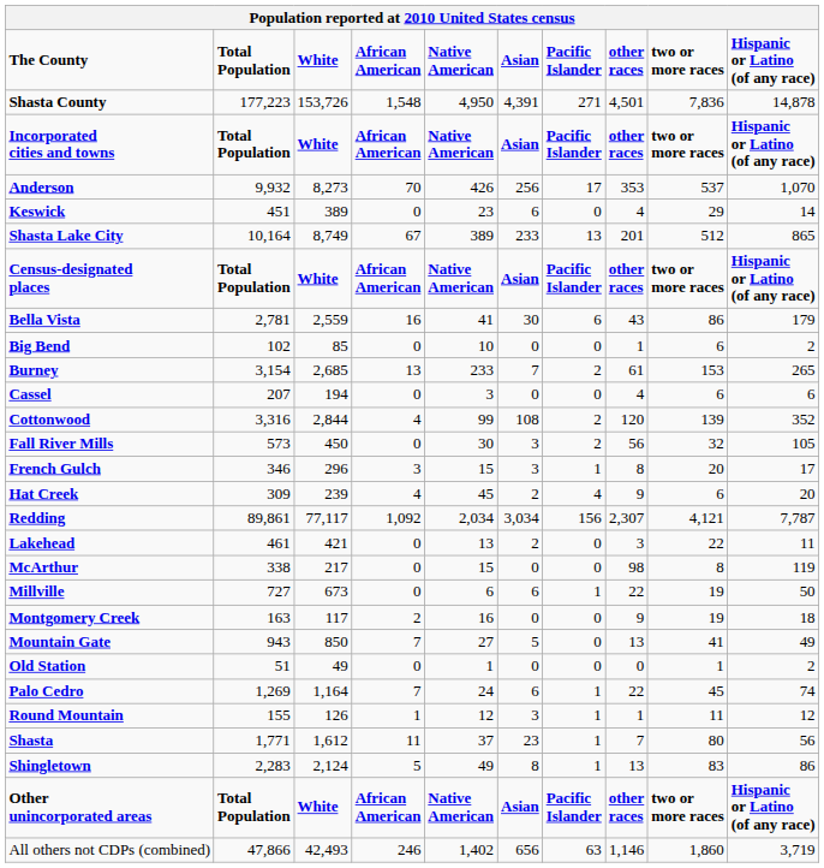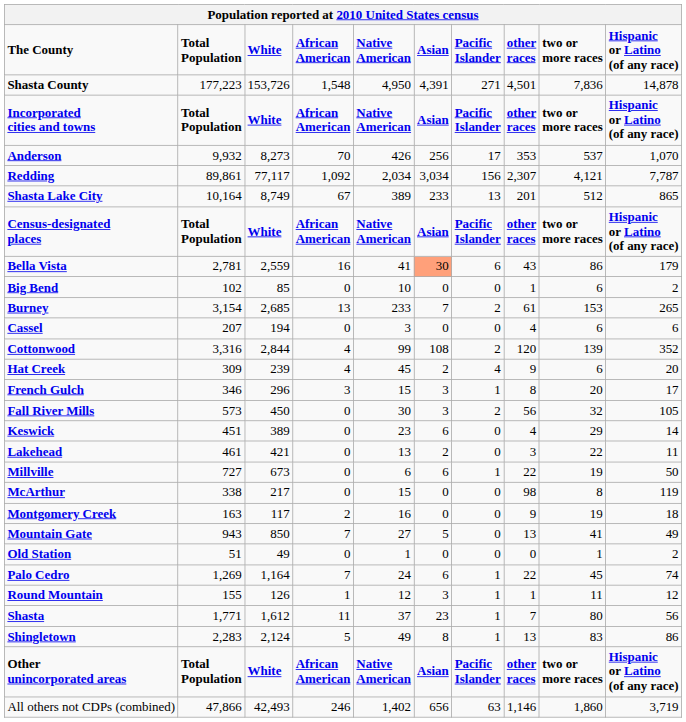 <table class="wikitable collapsible collapsed">
 <tr>
 <th colspan=10>Population reported at <a href='#'>2010 United States census</a></th>
 </tr>
 <tr>
 <td><div><strong>The County</strong></div></td>
 <td><div><strong>Total<br>Population</strong></div></td>
 <td><div><strong><a href='#'>White</a></strong></div></td>
 <td><div><strong><a href='#'>African<br>American</a></strong></div></td>
 <td><div><strong><a href='#'>Native<br>American</a></strong></div></td>
 <td><div><strong><a href='#'>Asian</a></strong></div></td>
 <td><div><strong><a href='#'>Pacific<br>Islander</a></strong></div></td>
 <td><div><strong><a href='#'>other<br>races</a></strong></div></td>
 <td><div><strong>two or<br>more races</strong></div></td>
 <td><div><strong><a href='#'>Hispanic</a><br>or <a href='#'>Latino</a><br>(of any race)</strong></div></td>
 </tr>
 <tr>
 <td><strong> Shasta County</strong></td>
 <td align="right">177,223</td>
 <td align="right">153,726</td>
 <td align="right">1,548</td>
 <td align="right">4,950</td>
 <td align="right">4,391</td>
 <td align="right">271</td>
 <td align="right">4,501</td>
 <td align="right">7,836</td>
 <td align="right">14,878</td>
 </tr>
 <tr>
 <td><div><strong><a href='#'>Incorporated<br>cities and towns</a></strong></div></td>
 <td><div><strong>Total<br>Population</strong></div></td>
 <td><div><strong><a href='#'>White</a></strong></div></td>
 <td><div><strong><a href='#'>African<br>American</a></strong></div></td>
 <td><div><strong><a href='#'>Native<br>American</a></strong></div></td>
 <td><div><strong><a href='#'>Asian</a></strong></div></td>
 <td><div><strong><a href='#'>Pacific<br>Islander</a></strong></div></td>
 <td><div><strong><a href='#'>other<br>races</a></strong></div></td>
 <td><div><strong>two or<br>more races</strong></div></td>
 <td><div><strong><a href='#'>Hispanic</a><br>or <a href='#'>Latino</a><br>(of any race)</strong></div></td>
 </tr>
 <tr>
 <td><strong><a href='#'>Anderson</a></strong></td>
 <td align="right">9,932</td>
 <td align="right">8,273</td>
 <td align="right">70</td>
 <td align="right">426</td>
 <td align="right">256</td>
 <td align="right">17</td>
 <td align="right">353</td>
 <td align="right">537</td>
 <td align="right">1,070</td>
 </tr>
 <tr>
-<td><strong><a href='#'>Keswick</a></strong></td>
-<td align="right">451</td>
-<td align="right">389</td>
-<td align="right">0</td>
-<td align="right">23</td>
-<td align="right">6</td>
-<td align="right">0</td>
-<td align="right">4</td>
-<td align="right">29</td>
-<td align="right">14</td>
+<td><strong><a href='#'>Redding</a></strong></td>
+<td align="right">89,861</td>
+<td align="right">77,117</td>
+<td align="right">1,092</td>
+<td align="right">2,034</td>
+<td align="right">3,034</td>
+<td align="right">156</td>
+<td align="right">2,307</td>
+<td align="right">4,121</td>
+<td align="right">7,787</td>
 </tr>
 <tr>
 <td><strong><a href='#'>Shasta Lake City</a></strong></td>
 <td align="right">10,164</td>
 <td align="right">8,749</td>
 <td align="right">67</td>
 <td align="right">389</td>
 <td align="right">233</td>
 <td align="right">13</td>
 <td align="right">201</td>
 <td align="right">512</td>
 <td align="right">865</td>
 </tr>
 <tr>
 <td><div><strong><a href='#'>Census-designated<br>places</a></strong></div></td>
 <td><div><strong>Total<br>Population</strong></div></td>
 <td><div><strong><a href='#'>White</a></strong></div></td>
 <td><div><strong><a href='#'>African<br>American</a></strong></div></td>
 <td><div><strong><a href='#'>Native<br>American</a></strong></div></td>
 <td><div><strong><a href='#'>Asian</a></strong></div></td>
 <td><div><strong><a href='#'>Pacific<br>Islander</a></strong></div></td>
 <td><div><strong><a href='#'>other<br>races</a></strong></div></td>
 <td><div><strong>two or<br>more races</strong></div></td>
 <td><div><strong><a href='#'>Hispanic</a><br>or <a href='#'>Latino</a><br>(of any race)</strong></div></td>
 </tr>
 <tr>
 <td><strong><a href='#'>Bella Vista</a></strong></td>
 <td align="right">2,781</td>
 <td align="right">2,559</td>
 <td align="right">16</td>
 <td align="right">41</td>
-<td align="right">30</td>
+<td align="right" style="background: lightsalmon;">30</td>
 <td align="right">6</td>
 <td align="right">43</td>
 <td align="right">86</td>
 <td align="right">179</td>
 </tr>
 <tr>
 <td><strong><a href='#'>Big Bend</a></strong></td>
 <td align="right">102</td>
 <td align="right">85</td>
 <td align="right">0</td>
 <td align="right">10</td>
 <td align="right">0</td>
 <td align="right">0</td>
 <td align="right">1</td>
 <td align="right">6</td>
 <td align="right">2</td>
 </tr>
 <tr>
 <td><strong><a href='#'>Burney</a></strong></td>
 <td align="right">3,154</td>
 <td align="right">2,685</td>
 <td align="right">13</td>
 <td align="right">233</td>
 <td align="right">7</td>
 <td align="right">2</td>
 <td align="right">61</td>
 <td align="right">153</td>
 <td align="right">265</td>
 </tr>
 <tr>
 <td><strong><a href='#'>Cassel</a></strong></td>
 <td align="right">207</td>
 <td align="right">194</td>
 <td align="right">0</td>
 <td align="right">3</td>
 <td align="right">0</td>
 <td align="right">0</td>
 <td align="right">4</td>
 <td align="right">6</td>
 <td align="right">6</td>
 </tr>
 <tr>
 <td><strong><a href='#'>Cottonwood</a></strong></td>
 <td align="right">3,316</td>
 <td align="right">2,844</td>
 <td align="right">4</td>
 <td align="right">99</td>
 <td align="right">108</td>
 <td align="right">2</td>
 <td align="right">120</td>
 <td align="right">139</td>
 <td align="right">352</td>
 </tr>
 <tr>
-<td><strong><a href='#'>Fall River Mills</a></strong></td>
-<td align="right">573</td>
-<td align="right">450</td>
-<td align="right">0</td>
-<td align="right">30</td>
-<td align="right">3</td>
+<td><strong><a href='#'>Hat Creek</a></strong></td>
+<td align="right">309</td>
+<td align="right">239</td>
+<td align="right">4</td>
+<td align="right">45</td>
 <td align="right">2</td>
-<td align="right">56</td>
-<td align="right">32</td>
-<td align="right">105</td>
+<td align="right">4</td>
+<td align="right">9</td>
+<td align="right">6</td>
+<td align="right">20</td>
 </tr>
 <tr>
 <td><strong><a href='#'>French Gulch</a></strong></td>
 <td align="right">346</td>
 <td align="right">296</td>
 <td align="right">3</td>
 <td align="right">15</td>
 <td align="right">3</td>
 <td align="right">1</td>
 <td align="right">8</td>
 <td align="right">20</td>
 <td align="right">17</td>
 </tr>
 <tr>
-<td><strong><a href='#'>Hat Creek</a></strong></td>
-<td align="right">309</td>
-<td align="right">239</td>
-<td align="right">4</td>
-<td align="right">45</td>
+<td><strong><a href='#'>Fall River Mills</a></strong></td>
+<td align="right">573</td>
+<td align="right">450</td>
+<td align="right">0</td>
+<td align="right">30</td>
+<td align="right">3</td>
 <td align="right">2</td>
-<td align="right">4</td>
-<td align="right">9</td>
-<td align="right">6</td>
-<td align="right">20</td>
+<td align="right">56</td>
+<td align="right">32</td>
+<td align="right">105</td>
 </tr>
 <tr>
-<td><strong><a href='#'>Redding</a></strong></td>
-<td align="right">89,861</td>
-<td align="right">77,117</td>
-<td align="right">1,092</td>
-<td align="right">2,034</td>
-<td align="right">3,034</td>
-<td align="right">156</td>
-<td align="right">2,307</td>
-<td align="right">4,121</td>
-<td align="right">7,787</td>
+<td><strong><a href='#'>Keswick</a></strong></td>
+<td align="right">451</td>
+<td align="right">389</td>
+<td align="right">0</td>
+<td align="right">23</td>
+<td align="right">6</td>
+<td align="right">0</td>
+<td align="right">4</td>
+<td align="right">29</td>
+<td align="right">14</td>
 </tr>
 <tr>
 <td><strong><a href='#'>Lakehead</a></strong></td>
 <td align="right">461</td>
 <td align="right">421</td>
 <td align="right">0</td>
 <td align="right">13</td>
 <td align="right">2</td>
 <td align="right">0</td>
 <td align="right">3</td>
 <td align="right">22</td>
 <td align="right">11</td>
 </tr>
 <tr>
+<td><strong><a href='#'>Millville</a></strong></td>
+<td align="right">727</td>
+<td align="right">673</td>
+<td align="right">0</td>
+<td align="right">6</td>
+<td align="right">6</td>
+<td align="right">1</td>
+<td align="right">22</td>
+<td align="right">19</td>
+<td align="right">50</td>
+</tr>
+<tr>
 <td><strong><a href='#'>McArthur</a></strong></td>
 <td align="right">338</td>
 <td align="right">217</td>
 <td align="right">0</td>
 <td align="right">15</td>
 <td align="right">0</td>
 <td align="right">0</td>
 <td align="right">98</td>
 <td align="right">8</td>
 <td align="right">119</td>
-</tr>
-<tr>
-<td><strong><a href='#'>Millville</a></strong></td>
-<td align="right">727</td>
-<td align="right">673</td>
-<td align="right">0</td>
-<td align="right">6</td>
-<td align="right">6</td>
-<td align="right">1</td>
-<td align="right">22</td>
-<td align="right">19</td>
-<td align="right">50</td>
 </tr>
 <tr>
 <td><strong><a href='#'>Montgomery Creek</a></strong></td>
 <td align="right">163</td>
 <td align="right">117</td>
 <td align="right">2</td>
 <td align="right">16</td>
 <td align="right">0</td>
 <td align="right">0</td>
 <td align="right">9</td>
 <td align="right">19</td>
 <td align="right">18</td>
 </tr>
 <tr>
 <td><strong><a href='#'>Mountain Gate</a></strong></td>
 <td align="right">943</td>
 <td align="right">850</td>
 <td align="right">7</td>
 <td align="right">27</td>
 <td align="right">5</td>
 <td align="right">0</td>
 <td align="right">13</td>
 <td align="right">41</td>
 <td align="right">49</td>
 </tr>
 <tr>
 <td><strong><a href='#'>Old Station</a></strong></td>
 <td align="right">51</td>
 <td align="right">49</td>
 <td align="right">0</td>
 <td align="right">1</td>
 <td align="right">0</td>
 <td align="right">0</td>
 <td align="right">0</td>
 <td align="right">1</td>
 <td align="right">2</td>
 </tr>
 <tr>
 <td><strong><a href='#'>Palo Cedro</a></strong></td>
 <td align="right">1,269</td>
 <td align="right">1,164</td>
 <td align="right">7</td>
 <td align="right">24</td>
 <td align="right">6</td>
 <td align="right">1</td>
 <td align="right">22</td>
 <td align="right">45</td>
 <td align="right">74</td>
 </tr>
 <tr>
 <td><strong><a href='#'>Round Mountain</a></strong></td>
 <td align="right">155</td>
 <td align="right">126</td>
 <td align="right">1</td>
 <td align="right">12</td>
 <td align="right">3</td>
 <td align="right">1</td>
 <td align="right">1</td>
 <td align="right">11</td>
 <td align="right">12</td>
 </tr>
 <tr>
 <td><strong><a href='#'>Shasta</a></strong></td>
 <td align="right">1,771</td>
 <td align="right">1,612</td>
 <td align="right">11</td>
 <td align="right">37</td>
 <td align="right">23</td>
 <td align="right">1</td>
 <td align="right">7</td>
 <td align="right">80</td>
 <td align="right">56</td>
 </tr>
 <tr>
 <td><strong><a href='#'>Shingletown</a></strong></td>
 <td align="right">2,283</td>
 <td align="right">2,124</td>
 <td align="right">5</td>
 <td align="right">49</td>
 <td align="right">8</td>
 <td align="right">1</td>
 <td align="right">13</td>
 <td align="right">83</td>
 <td align="right">86</td>
 </tr>
 <tr>
 <td><div><strong>Other<br><a href='#'>unincorporated areas</a></strong></div></td>
 <td><div><strong>Total<br>Population</strong></div></td>
 <td><div><strong><a href='#'>White</a></strong></div></td>
 <td><div><strong><a href='#'>African<br>American</a></strong></div></td>
 <td><div><strong><a href='#'>Native<br>American</a></strong></div></td>
 <td><div><strong><a href='#'>Asian</a></strong></div></td>
 <td><div><strong><a href='#'>Pacific<br>Islander</a></strong></div></td>
 <td><div><strong><a href='#'>other<br>races</a></strong></div></td>
 <td><div><strong>two or<br>more races</strong></div></td>
 <td><div><strong><a href='#'>Hispanic</a><br>or <a href='#'>Latino</a><br>(of any race)</strong></div></td>
 </tr>
 <tr>
 <td>All others not CDPs (combined)</td>
 <td align="right">47,866</td>
 <td align="right">42,493</td>
 <td align="right">246</td>
 <td align="right">1,402</td>
 <td align="right">656</td>
 <td align="right">63</td>
 <td align="right">1,146</td>
 <td align="right">1,860</td>
 <td align="right">3,719</td>
 </tr>
 </table>
